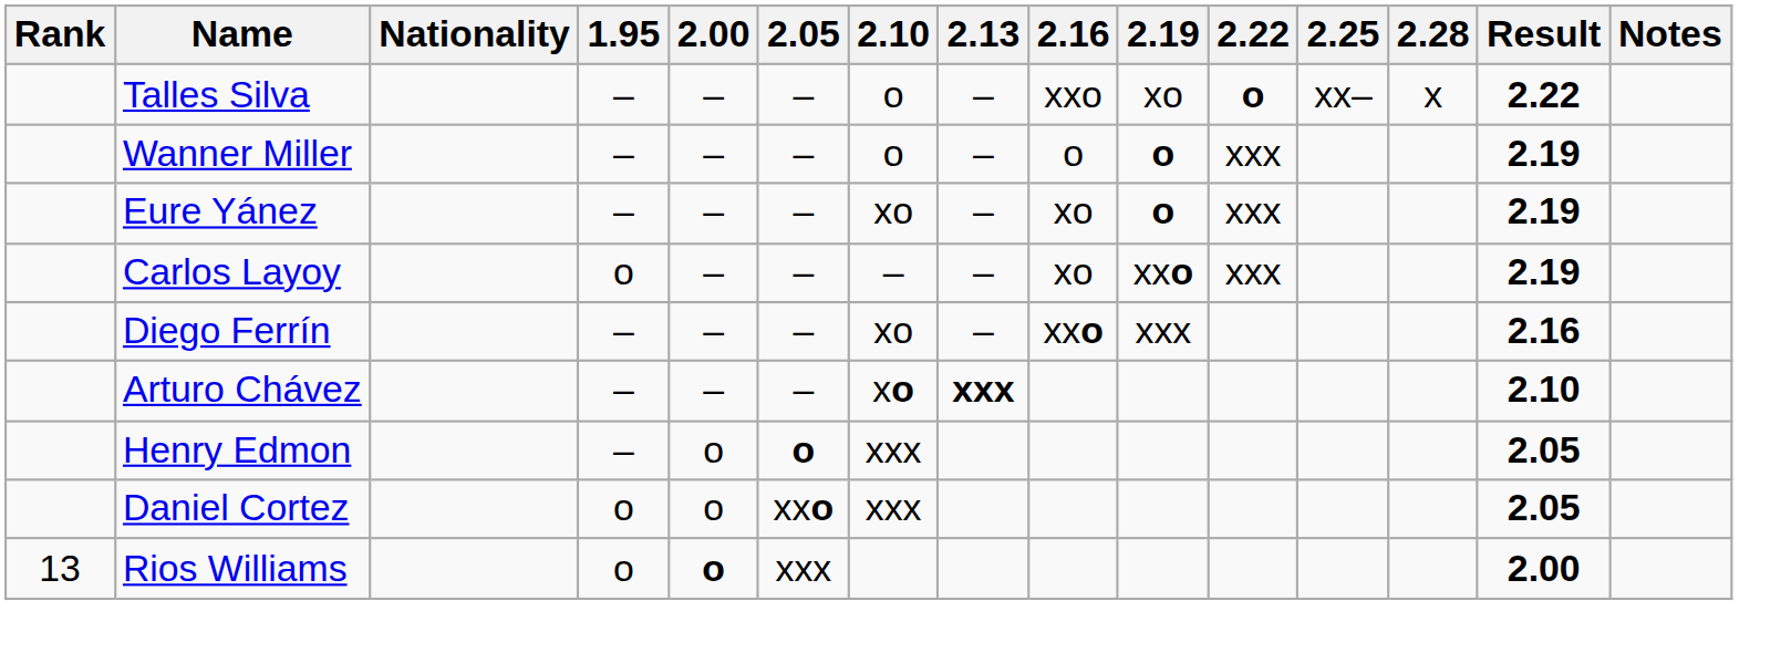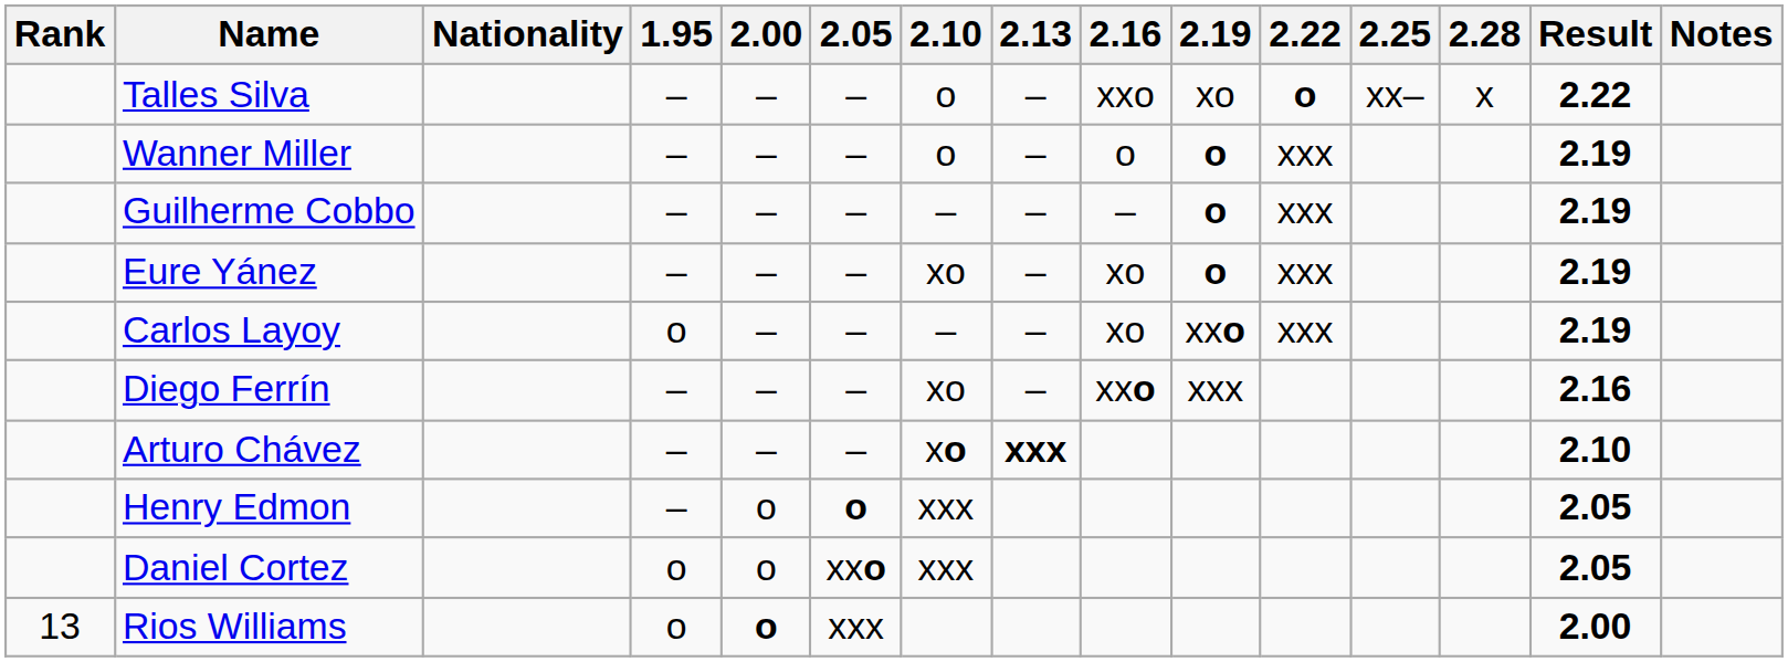 <table class="wikitable sortable" style="text-align:center">
 <tr>
 <th>Rank</th>
 <th>Name</th>
 <th>Nationality</th>
 <th>1.95</th>
 <th>2.00</th>
 <th>2.05</th>
 <th>2.10</th>
 <th>2.13</th>
 <th>2.16</th>
 <th>2.19</th>
 <th>2.22</th>
 <th>2.25</th>
 <th>2.28</th>
 <th>Result</th>
 <th>Notes</th>
 </tr>
 <tr>
 <td></td>
 <td align=left><a href='#'>Talles Silva</a></td>
 <td align=left></td>
 <td>–</td>
 <td>–</td>
 <td>–</td>
 <td>o</td>
 <td>–</td>
 <td>xxo</td>
 <td>xo</td>
 <td><strong>o</strong></td>
 <td>xx–</td>
 <td>x</td>
 <td><strong>2.22</strong></td>
 <td></td>
 </tr>
 <tr>
 <td></td>
 <td align=left><a href='#'>Wanner Miller</a></td>
 <td align=left></td>
 <td>–</td>
 <td>–</td>
 <td>–</td>
 <td>o</td>
 <td>–</td>
 <td>o</td>
+<td><strong>o</strong></td>
+<td>xxx</td>
+<td></td>
+<td></td>
+<td><strong>2.19</strong></td>
+<td></td>
+</tr>
+<tr>
+<td></td>
+<td align=left><a href='#'>Guilherme Cobbo</a></td>
+<td align=left></td>
+<td>–</td>
+<td>–</td>
+<td>–</td>
+<td>–</td>
+<td>–</td>
+<td>–</td>
 <td><strong>o</strong></td>
 <td>xxx</td>
 <td></td>
 <td></td>
 <td><strong>2.19</strong></td>
 <td></td>
 </tr>
 <tr>
 <td></td>
 <td align=left><a href='#'>Eure Yánez</a></td>
 <td align=left></td>
 <td>–</td>
 <td>–</td>
 <td>–</td>
 <td>xo</td>
 <td>–</td>
 <td>xo</td>
 <td><strong>o</strong></td>
 <td>xxx</td>
 <td></td>
 <td></td>
 <td><strong>2.19</strong></td>
 <td></td>
 </tr>
 <tr>
 <td></td>
 <td align=left><a href='#'>Carlos Layoy</a></td>
 <td align=left></td>
 <td>o</td>
 <td>–</td>
 <td>–</td>
 <td>–</td>
 <td>–</td>
 <td>xo</td>
 <td>xx<strong>o</strong></td>
 <td>xxx</td>
 <td></td>
 <td></td>
 <td><strong>2.19</strong></td>
 <td></td>
 </tr>
 <tr>
 <td></td>
 <td align=left><a href='#'>Diego Ferrín</a></td>
 <td align=left></td>
 <td>–</td>
 <td>–</td>
 <td>–</td>
 <td>xo</td>
 <td>–</td>
 <td>xx<strong>o</strong></td>
 <td>xxx</td>
 <td></td>
 <td></td>
 <td></td>
 <td><strong>2.16</strong></td>
 <td></td>
 </tr>
 <tr>
 <td></td>
 <td align=left><a href='#'>Arturo Chávez</a></td>
 <td align=left></td>
 <td>–</td>
 <td>–</td>
 <td>–</td>
 <td>x<strong>o</strong></td>
 <td><strong>xxx</strong></td>
 <td></td>
 <td></td>
 <td></td>
 <td></td>
 <td></td>
 <td><strong>2.10</strong></td>
 <td></td>
 </tr>
 <tr>
 <td></td>
 <td align=left><a href='#'>Henry Edmon</a></td>
 <td align=left></td>
 <td>–</td>
 <td>o</td>
 <td><strong>o</strong></td>
 <td>xxx</td>
 <td></td>
 <td></td>
 <td></td>
 <td></td>
 <td></td>
 <td></td>
 <td><strong>2.05</strong></td>
 <td></td>
 </tr>
 <tr>
 <td></td>
 <td align=left><a href='#'>Daniel Cortez</a></td>
 <td align=left></td>
 <td>o</td>
 <td>o</td>
 <td>xx<strong>o</strong></td>
 <td>xxx</td>
 <td></td>
 <td></td>
 <td></td>
 <td></td>
 <td></td>
 <td></td>
 <td><strong>2.05</strong></td>
 <td></td>
 </tr>
 <tr>
 <td>13</td>
 <td align=left><a href='#'>Rios Williams</a></td>
 <td align=left></td>
 <td>o</td>
 <td><strong>o</strong></td>
 <td>xxx</td>
 <td></td>
 <td></td>
 <td></td>
 <td></td>
 <td></td>
 <td></td>
 <td></td>
 <td><strong>2.00</strong></td>
 <td></td>
 </tr>
 </table>
